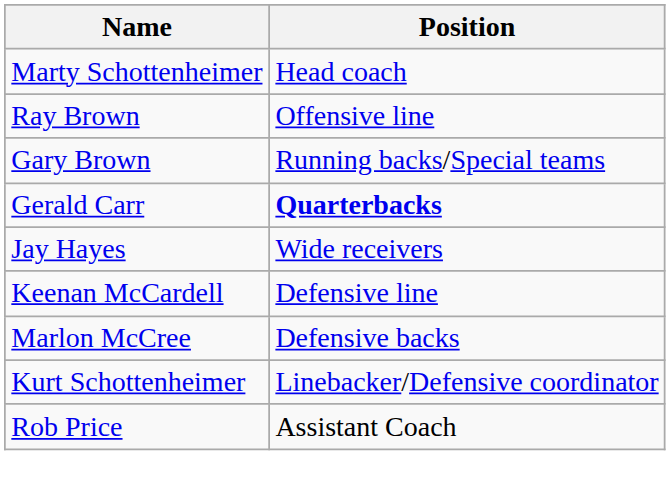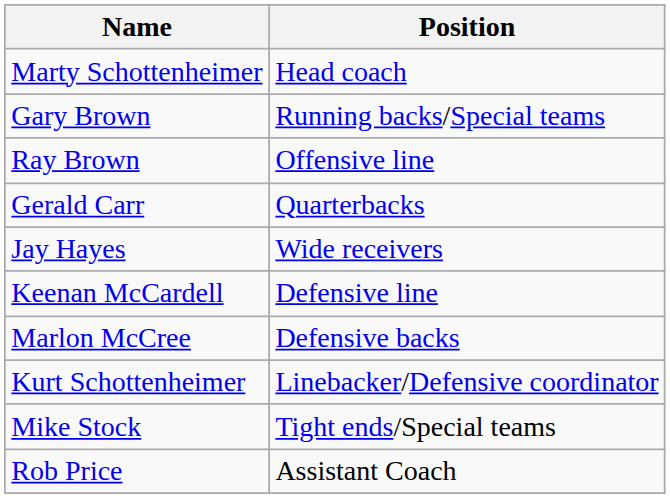 <table class="wikitable">
 <tr>
 <th>Name</th>
 <th>Position</th>
 </tr>
 <tr>
 <td><a href='#'>Marty Schottenheimer</a></td>
 <td><a href='#'>Head coach</a></td>
 </tr>
 <tr>
+<td><a href='#'>Gary Brown</a></td>
+<td><a href='#'>Running backs</a>/<a href='#'>Special teams</a></td>
+</tr>
+<tr>
 <td><a href='#'>Ray Brown</a></td>
 <td><a href='#'>Offensive line</a></td>
 </tr>
 <tr>
-<td><a href='#'>Gary Brown</a></td>
-<td><a href='#'>Running backs</a>/<a href='#'>Special teams</a></td>
-</tr>
-<tr>
 <td><a href='#'>Gerald Carr</a></td>
-<td><strong><a href='#'>Quarterbacks</a></strong></td>
+<td><a href='#'>Quarterbacks</a></td>
 </tr>
 <tr>
 <td><a href='#'>Jay Hayes</a></td>
 <td><a href='#'>Wide receivers</a></td>
 </tr>
 <tr>
 <td><a href='#'>Keenan McCardell</a></td>
 <td><a href='#'>Defensive line</a></td>
 </tr>
 <tr>
 <td><a href='#'>Marlon McCree</a></td>
 <td><a href='#'>Defensive backs</a></td>
 </tr>
 <tr>
 <td><a href='#'>Kurt Schottenheimer</a></td>
 <td><a href='#'>Linebacker</a>/<a href='#'>Defensive coordinator</a></td>
 </tr>
 <tr>
+<td><a href='#'>Mike Stock</a></td>
+<td><a href='#'>Tight ends</a>/Special teams</td>
+</tr>
+<tr>
 <td><a href='#'>Rob Price</a></td>
 <td>Assistant Coach</td>
 </tr>
 </table>
